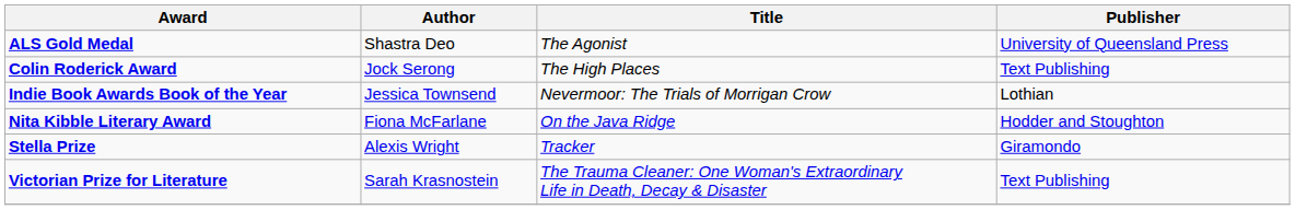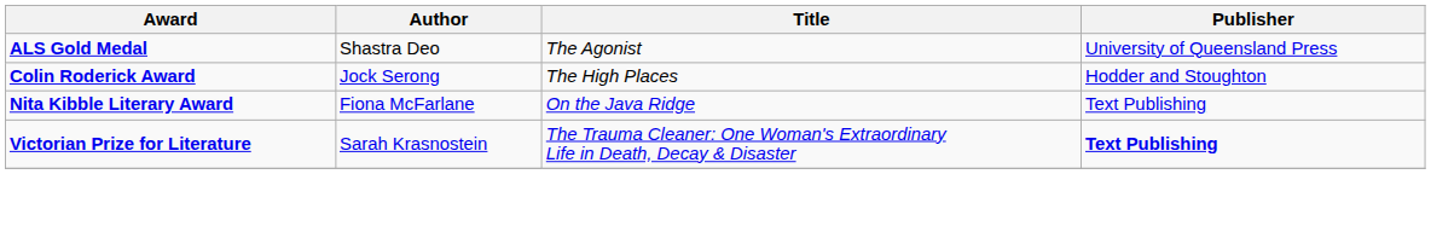 <table class="wikitable" width=100%>
 <tr>
 <th>Award</th>
 <th>Author</th>
 <th>Title</th>
 <th>Publisher</th>
 </tr>
 <tr>
 <td><strong><a href='#'>ALS Gold Medal</a></strong></td>
 <td>Shastra Deo</td>
 <td><em>The Agonist</em></td>
 <td><a href='#'>University of Queensland Press</a></td>
 </tr>
 <tr>
 <td><strong><a href='#'>Colin Roderick Award</a></strong></td>
 <td><a href='#'>Jock Serong</a></td>
 <td><em>The High Places</em></td>
-<td><a href='#'>Text Publishing</a></td>
-</tr>
-<tr>
-<td><strong><a href='#'>Indie Book Awards Book of the Year</a></strong></td>
-<td><a href='#'>Jessica Townsend</a></td>
-<td><em>Nevermoor: The Trials of Morrigan Crow</em></td>
-<td>Lothian</td>
+<td><a href='#'>Hodder and Stoughton</a></td>
 </tr>
 <tr>
 <td><strong><a href='#'>Nita Kibble Literary Award</a></strong></td>
 <td><a href='#'>Fiona McFarlane</a></td>
 <td><em><a href='#'>On the Java Ridge</a></em></td>
-<td><a href='#'>Hodder and Stoughton</a></td>
-</tr>
-<tr>
-<td><strong><a href='#'>Stella Prize</a></strong></td>
-<td><a href='#'>Alexis Wright</a></td>
-<td><em><a href='#'>Tracker</a></em></td>
-<td><a href='#'>Giramondo</a></td>
+<td><a href='#'>Text Publishing</a></td>
 </tr>
 <tr>
 <td><strong><a href='#'>Victorian Prize for Literature</a></strong></td>
 <td><a href='#'>Sarah Krasnostein</a></td>
 <td><em><a href='#'>The Trauma Cleaner: One Woman's Extraordinary<br>Life in Death, Decay & Disaster</a></em></td>
-<td><a href='#'>Text Publishing</a></td>
+<td><strong><a href='#'>Text Publishing</a></strong></td>
 </tr>
 <tr>
 </tr>
 </table>
